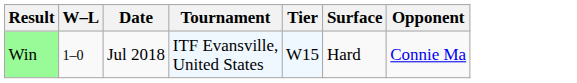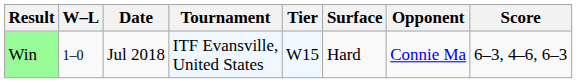 <table class="wikitable sortable">
 <tr>
 <th>Result</th>
 <th class=unsortable>W–L</th>
 <th>Date</th>
 <th>Tournament</th>
 <th>Tier</th>
 <th>Surface</th>
 <th>Opponent</th>
+<th class=unsortable>Score</th>
 </tr>
 <tr>
 <td bgcolor="98FB98">Win</td>
 <td><small>1–0</small></td>
 <td>Jul 2018</td>
 <td style="background:#f0f8ff;">ITF Evansville, <br>United States</td>
 <td style="background:#f0f8ff;">W15</td>
 <td>Hard</td>
 <td> <a href='#'>Connie Ma</a></td>
+<td>6–3, 4–6, 6–3</td>
 </tr>
 </table>
